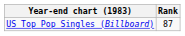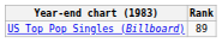 <table class="wikitable sortable">
 <tr>
 <th>Year-end chart (1983)</th>
 <th>Rank</th>
 </tr>
 <tr>
 <td><a href='#'>US Top Pop Singles (<em>Billboard</em>)</a></td>
-<td align="center">87</td>
+<td align="center">89</td>
 </tr>
 </table>
